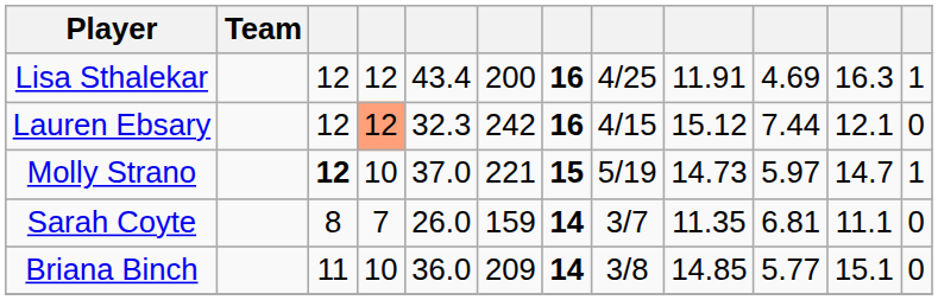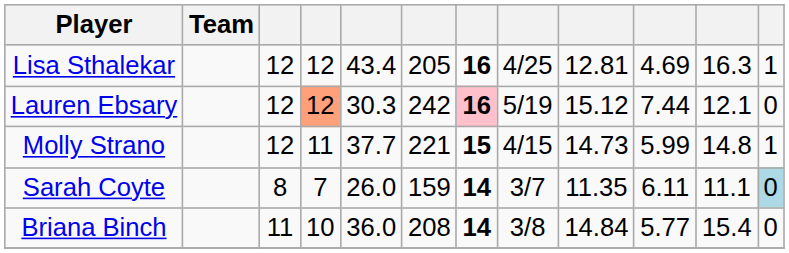 <table class="wikitable sortable" style="text-align:center">
 <tr>
 <th class="unsortable">Player</th>
 <th>Team</th>
 <th></th>
 <th></th>
 <th></th>
 <th></th>
 <th></th>
 <th></th>
 <th></th>
 <th></th>
 <th></th>
 <th></th>
 </tr>
 <tr>
 <td><a href='#'>Lisa Sthalekar</a></td>
 <td style="text-align:left;"></td>
 <td>12</td>
 <td>12</td>
 <td>43.4</td>
-<td>200</td>
+<td>205</td>
 <td><strong>16</strong></td>
 <td>4/25</td>
-<td>11.91</td>
+<td>12.81</td>
 <td>4.69</td>
 <td>16.3</td>
 <td>1</td>
 </tr>
 <tr>
 <td><a href='#'>Lauren Ebsary</a></td>
 <td style="text-align:left;"></td>
 <td>12</td>
 <td style="background: lightsalmon;">12</td>
-<td>32.3</td>
+<td>30.3</td>
 <td>242</td>
-<td><strong>16</strong></td>
-<td>4/15</td>
+<td style="background: pink;"><strong>16</strong></td>
+<td>5/19</td>
 <td>15.12</td>
 <td>7.44</td>
 <td>12.1</td>
 <td>0</td>
 </tr>
 <tr>
 <td><a href='#'>Molly Strano</a></td>
 <td style="text-align:left;"></td>
-<td><strong>12</strong></td>
-<td>10</td>
-<td>37.0</td>
+<td>12</td>
+<td>11</td>
+<td>37.7</td>
 <td>221</td>
 <td><strong>15</strong></td>
-<td>5/19</td>
+<td>4/15</td>
 <td>14.73</td>
-<td>5.97</td>
-<td>14.7</td>
+<td>5.99</td>
+<td>14.8</td>
 <td>1</td>
 </tr>
 <tr>
 <td><a href='#'>Sarah Coyte</a></td>
 <td style="text-align:left;"></td>
 <td>8</td>
 <td>7</td>
 <td>26.0</td>
 <td>159</td>
 <td><strong>14</strong></td>
 <td>3/7</td>
 <td>11.35</td>
-<td>6.81</td>
+<td>6.11</td>
 <td>11.1</td>
-<td>0</td>
+<td style="background: lightblue;">0</td>
 </tr>
 <tr>
 <td><a href='#'>Briana Binch</a></td>
 <td style="text-align:left;"></td>
 <td>11</td>
 <td>10</td>
 <td>36.0</td>
-<td>209</td>
+<td>208</td>
 <td><strong>14</strong></td>
 <td>3/8</td>
-<td>14.85</td>
+<td>14.84</td>
 <td>5.77</td>
-<td>15.1</td>
+<td>15.4</td>
 <td>0</td>
 </tr>
 <tr>
 </tr>
 </table>
